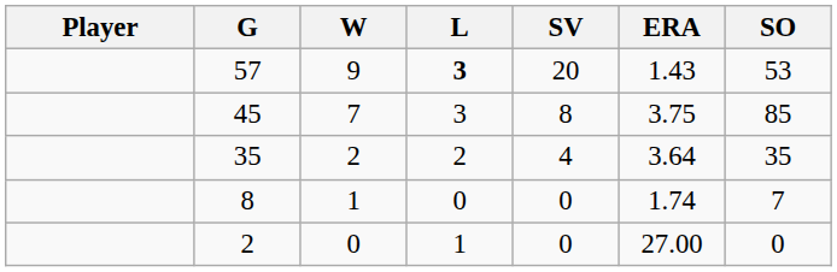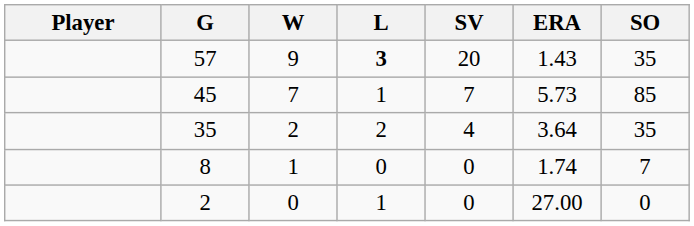 <table class="wikitable sortable">
 <tr>
 <th bgcolor="#DDDDFF" width="16%">Player</th>
 <th bgcolor="#DDDDFF" width="9%">G</th>
 <th bgcolor="#DDDDFF" width="9%">W</th>
 <th bgcolor="#DDDDFF" width="9%">L</th>
 <th bgcolor="#DDDDFF" width="9%">SV</th>
 <th bgcolor="#DDDDFF" width="9%">ERA</th>
 <th bgcolor="#DDDDFF" width="9%">SO</th>
 </tr>
 <tr align="center">
 <td></td>
 <td>57</td>
 <td>9</td>
 <td><strong>3</strong></td>
 <td>20</td>
 <td>1.43</td>
-<td>53</td>
+<td>35</td>
 </tr>
 <tr align="center">
 <td></td>
 <td>45</td>
 <td>7</td>
-<td>3</td>
-<td>8</td>
-<td>3.75</td>
+<td>1</td>
+<td>7</td>
+<td>5.73</td>
 <td>85</td>
 </tr>
 <tr align="center">
 <td></td>
 <td>35</td>
 <td>2</td>
 <td>2</td>
 <td>4</td>
 <td>3.64</td>
 <td>35</td>
 </tr>
 <tr align="center">
 <td></td>
 <td>8</td>
 <td>1</td>
 <td>0</td>
 <td>0</td>
 <td>1.74</td>
 <td>7</td>
 </tr>
 <tr align="center">
 <td></td>
 <td>2</td>
 <td>0</td>
 <td>1</td>
 <td>0</td>
 <td>27.00</td>
 <td>0</td>
 </tr>
 </table>
